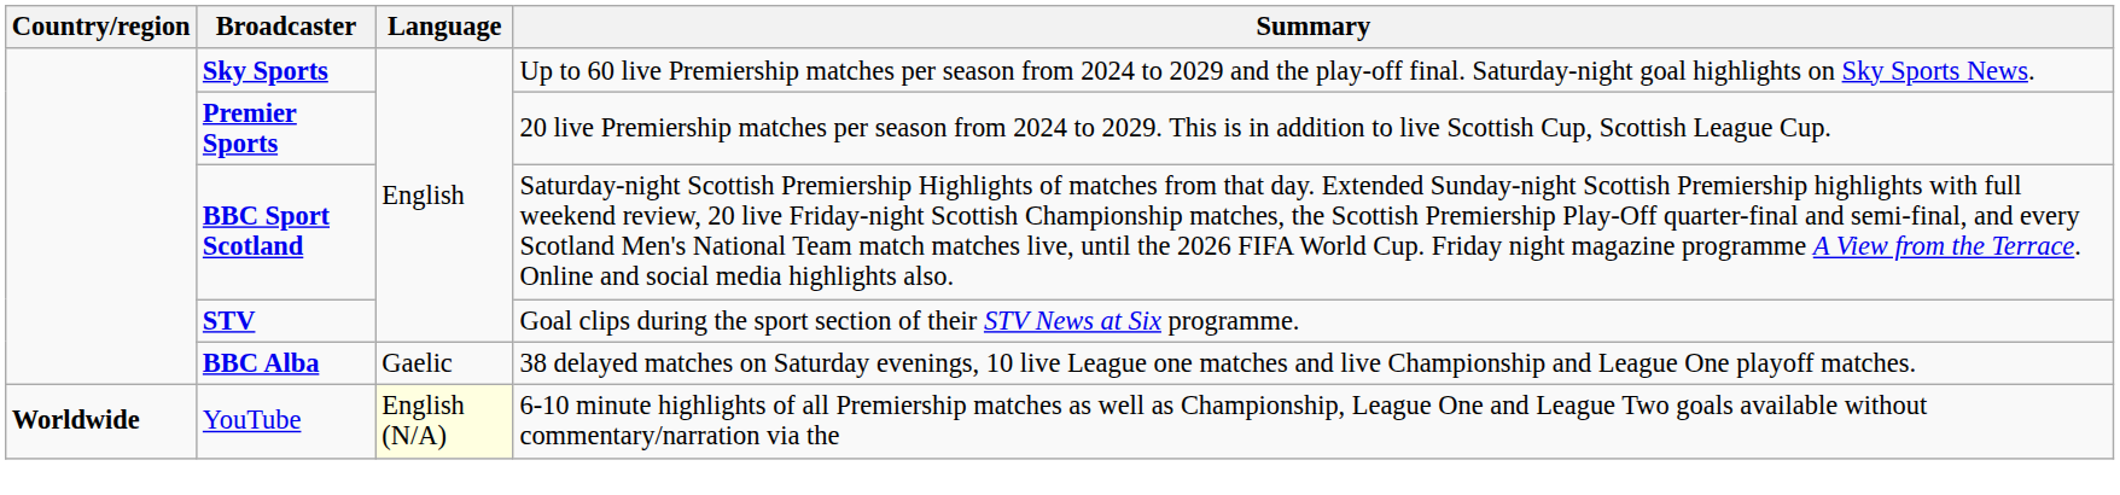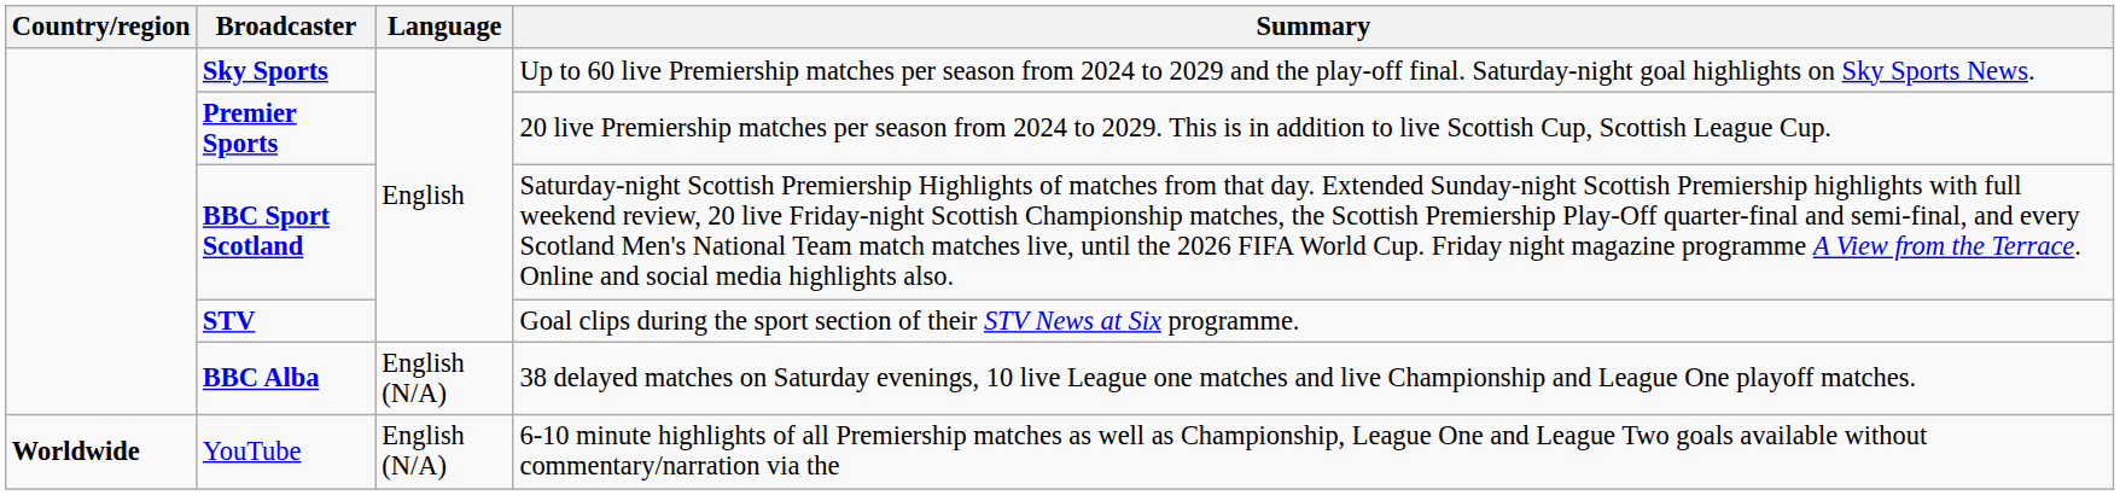 <table class="wikitable" border="1">
 <tr>
 <th>Country/region</th>
 <th>Broadcaster</th>
 <th>Language</th>
 <th>Summary</th>
 </tr>
 <tr>
 <td rowspan="5"><strong></strong></td>
 <td><strong><a href='#'>Sky Sports</a></strong></td>
 <td rowspan="4">English</td>
 <td>Up to 60 live Premiership matches per season from 2024 to 2029 and the play-off final. Saturday-night goal highlights on <a href='#'>Sky Sports News</a>.</td>
 </tr>
 <tr>
 <td><strong><a href='#'>Premier Sports</a></strong></td>
 <td>20 live Premiership matches per season from 2024 to 2029. This is in addition to live Scottish Cup, Scottish League Cup.</td>
 </tr>
 <tr>
 <td><strong><a href='#'>BBC Sport Scotland</a></strong></td>
 <td>Saturday-night Scottish Premiership Highlights of matches from that day. Extended Sunday-night Scottish Premiership highlights with full weekend review, 20 live Friday-night Scottish Championship matches, the Scottish Premiership Play-Off quarter-final and semi-final, and every Scotland Men's National Team match matches live, until the 2026 FIFA World Cup. Friday night magazine programme <em><a href='#'>A View from the Terrace</a></em>. Online and social media highlights also.</td>
 </tr>
 <tr>
 <td><a href='#'><strong>STV</strong></a></td>
 <td>Goal clips during the sport section of their <em><a href='#'>STV News at Six</a></em> programme.</td>
 </tr>
 <tr>
 <td><strong><a href='#'>BBC Alba</a></strong></td>
-<td>Gaelic</td>
+<td>English (N/A)</td>
 <td>38 delayed matches on Saturday evenings, 10 live League one matches and live Championship and League One playoff matches.</td>
 </tr>
 <tr>
 <td><strong>Worldwide</strong></td>
 <td><a href='#'>YouTube</a></td>
-<td style="background: lightyellow;">English (N/A)</td>
+<td>English (N/A)</td>
 <td>6-10 minute highlights of all Premiership matches as well as Championship, League One and League Two goals available without commentary/narration via the </td>
 </tr>
 </table>
